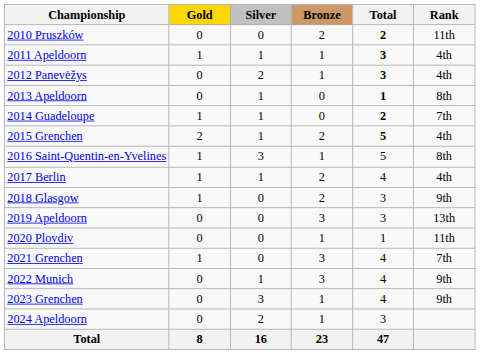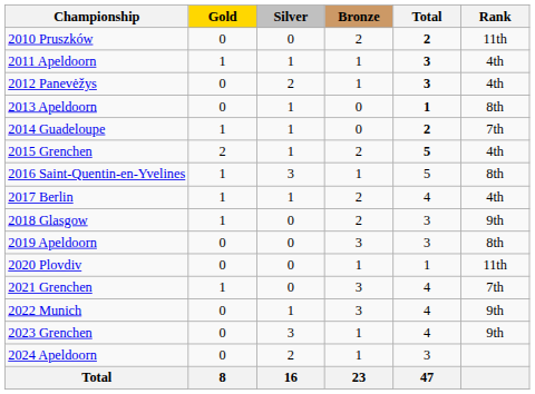 <table class="wikitable sortable" border="1" style="text-align:center; font-size:95%;">
 <tr>
 <th style="width:15:em;">Championship</th>
 <td style="background:gold; width:4.5em; font-weight:bold;">Gold</td>
 <td style="background:silver; width:4.5em; font-weight:bold;">Silver</td>
 <td style="background:#cc9966; width:4.5em; font-weight:bold;">Bronze</td>
 <th style="width:4.5em;">Total</th>
 <th style="width:4.5em;">Rank</th>
 </tr>
 <tr>
 <td align=left> <a href='#'>2010 Pruszków</a></td>
 <td>0</td>
 <td>0</td>
 <td>2</td>
 <td><strong>2</strong></td>
 <td>11th</td>
 </tr>
 <tr>
 <td align=left> <a href='#'>2011 Apeldoorn</a></td>
 <td>1</td>
 <td>1</td>
 <td>1</td>
 <td><strong>3</strong></td>
 <td>4th</td>
 </tr>
 <tr>
 <td align=left> <a href='#'>2012 Panevėžys</a></td>
 <td>0</td>
 <td>2</td>
 <td>1</td>
 <td><strong>3</strong></td>
 <td>4th</td>
 </tr>
 <tr>
 <td align=left> <a href='#'>2013 Apeldoorn</a></td>
 <td>0</td>
 <td>1</td>
 <td>0</td>
 <td><strong>1</strong></td>
 <td>8th</td>
 </tr>
 <tr>
 <td align=left> <a href='#'>2014 Guadeloupe</a></td>
 <td>1</td>
 <td>1</td>
 <td>0</td>
 <td><strong>2</strong></td>
 <td>7th</td>
 </tr>
 <tr>
 <td align=left> <a href='#'>2015 Grenchen</a></td>
 <td>2</td>
 <td>1</td>
 <td>2</td>
 <td><strong>5</strong></td>
 <td>4th</td>
 </tr>
 <tr>
 <td align=left> <a href='#'>2016 Saint-Quentin-en-Yvelines</a></td>
 <td>1</td>
 <td>3</td>
 <td>1</td>
 <td>5</td>
 <td>8th</td>
 </tr>
 <tr>
 <td align=left> <a href='#'>2017 Berlin</a></td>
 <td>1</td>
 <td>1</td>
 <td>2</td>
 <td>4</td>
 <td>4th</td>
 </tr>
 <tr>
 <td align=left> <a href='#'>2018 Glasgow</a></td>
 <td>1</td>
 <td>0</td>
 <td>2</td>
 <td>3</td>
 <td>9th</td>
 </tr>
 <tr>
 <td align=left> <a href='#'>2019 Apeldoorn</a></td>
 <td>0</td>
 <td>0</td>
 <td>3</td>
 <td>3</td>
-<td>13th</td>
+<td>8th</td>
 </tr>
 <tr>
 <td align=left> <a href='#'>2020 Plovdiv</a></td>
 <td>0</td>
 <td>0</td>
 <td>1</td>
 <td>1</td>
 <td>11th</td>
 </tr>
 <tr>
 <td align=left> <a href='#'>2021 Grenchen</a></td>
 <td>1</td>
 <td>0</td>
 <td>3</td>
 <td>4</td>
 <td>7th</td>
 </tr>
 <tr>
 <td align=left> <a href='#'>2022 Munich</a></td>
 <td>0</td>
 <td>1</td>
 <td>3</td>
 <td>4</td>
 <td>9th</td>
 </tr>
 <tr>
 <td align=left> <a href='#'>2023 Grenchen</a></td>
 <td>0</td>
 <td>3</td>
 <td>1</td>
 <td>4</td>
 <td>9th</td>
 </tr>
 <tr>
 <td align=left> <a href='#'>2024 Apeldoorn</a></td>
 <td>0</td>
 <td>2</td>
 <td>1</td>
 <td>3</td>
 <td></td>
 </tr>
 <tr>
 <th>Total</th>
 <th>8</th>
 <th>16</th>
 <th>23</th>
 <th>47</th>
 <th></th>
 </tr>
 </table>
